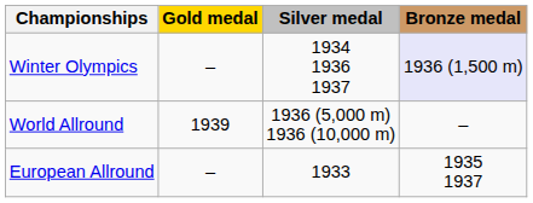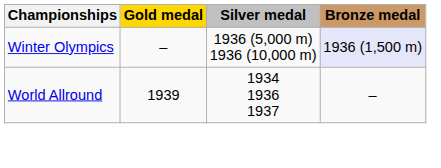 <table class="wikitable" style="text-align:center">
 <tr>
 <th>Championships</th>
 <td bgcolor=gold><strong>Gold medal</strong></td>
 <td bgcolor=silver><strong>Silver medal</strong></td>
 <td bgcolor=cc9966><strong>Bronze medal</strong></td>
 </tr>
 <tr>
 <td align="left"><a href='#'>Winter Olympics</a></td>
 <td>–</td>
-<td>1934 <br> 1936 <br> 1937</td>
+<td>1936 (5,000 m) <br> 1936 (10,000 m)</td>
 <td style="background: lavender;">1936 (1,500 m)</td>
 </tr>
 <tr>
 <td align="left"><a href='#'>World Allround</a></td>
 <td>1939</td>
-<td>1936 (5,000 m) <br> 1936 (10,000 m)</td>
+<td>1934 <br> 1936 <br> 1937</td>
 <td>–</td>
 </tr>
-<tr>
-<td align="left"><a href='#'>European Allround</a></td>
-<td>–</td>
-<td>1933</td>
-<td>1935 <br> 1937</td>
-</tr>
 </table>
